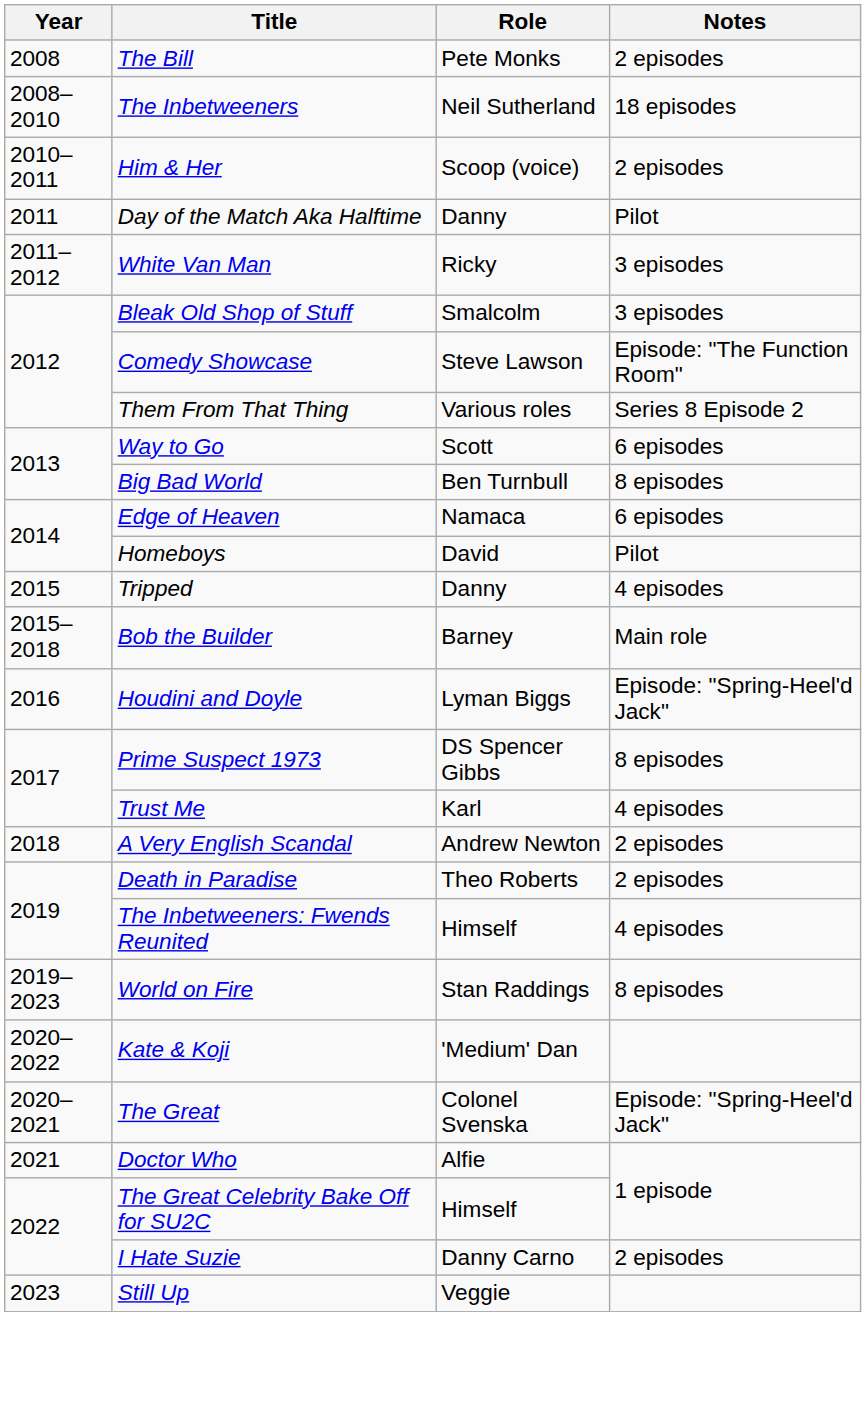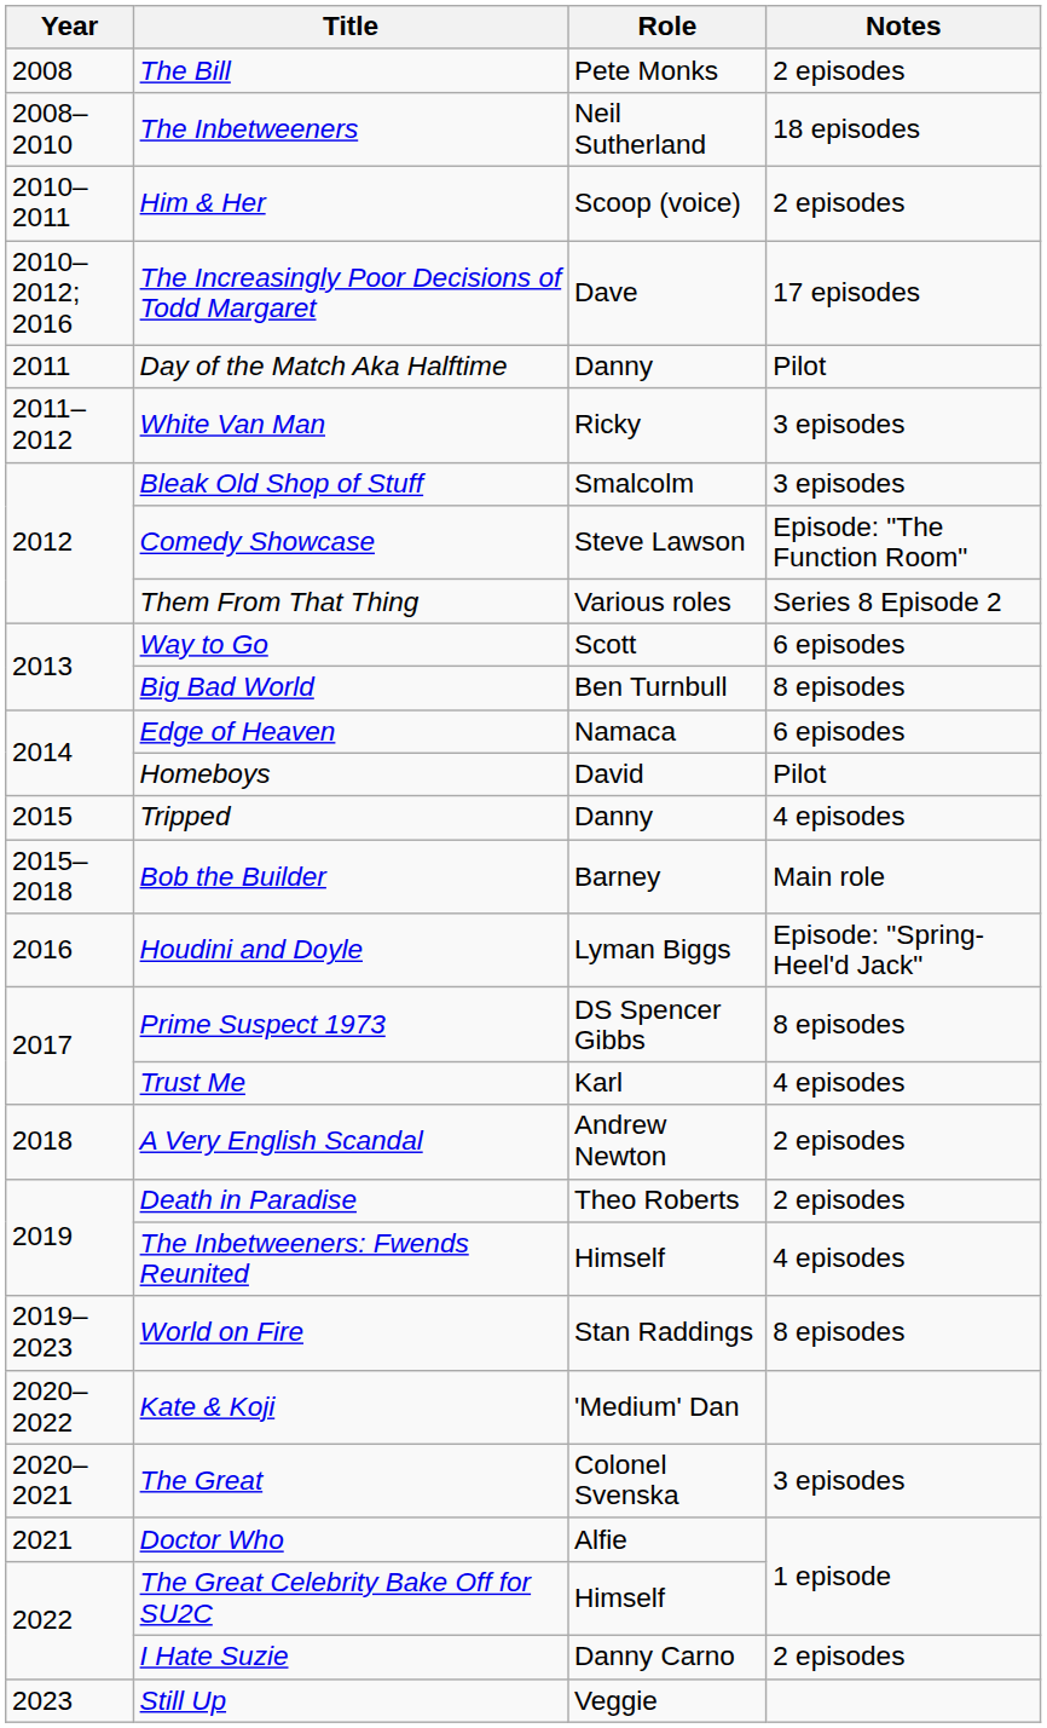 <table class="wikitable sortable">
 <tr>
 <th>Year</th>
 <th>Title</th>
 <th>Role</th>
 <th class="unsortable">Notes</th>
 </tr>
 <tr>
 <td>2008</td>
 <td><em><a href='#'>The Bill</a></em></td>
 <td>Pete Monks</td>
 <td>2 episodes</td>
 </tr>
 <tr>
 <td>2008–2010</td>
 <td><em><a href='#'>The Inbetweeners</a></em></td>
 <td>Neil Sutherland</td>
 <td>18 episodes</td>
 </tr>
 <tr>
 <td>2010–2011</td>
 <td><em><a href='#'>Him & Her</a></em></td>
 <td>Scoop (voice)</td>
 <td>2 episodes</td>
+</tr>
+<tr>
+<td>2010–2012;<br>2016</td>
+<td><em><a href='#'>The Increasingly Poor Decisions of Todd Margaret</a></em></td>
+<td>Dave</td>
+<td>17 episodes</td>
 </tr>
 <tr>
 <td>2011</td>
 <td><em>Day of the Match Aka Halftime</em></td>
 <td>Danny</td>
 <td>Pilot</td>
 </tr>
 <tr>
 <td>2011–2012</td>
 <td><em><a href='#'>White Van Man</a></em></td>
 <td>Ricky</td>
 <td>3 episodes</td>
 </tr>
 <tr>
 <td rowspan="3">2012</td>
 <td><em><a href='#'>Bleak Old Shop of Stuff</a></em></td>
 <td>Smalcolm</td>
 <td>3 episodes</td>
 </tr>
 <tr>
 <td><em><a href='#'>Comedy Showcase</a></em></td>
 <td>Steve Lawson</td>
 <td>Episode: "The Function Room"</td>
 </tr>
 <tr>
 <td><em>Them From That Thing</em></td>
 <td>Various roles</td>
 <td>Series 8 Episode 2</td>
 </tr>
 <tr>
 <td rowspan="2">2013</td>
 <td><em><a href='#'>Way to Go</a></em></td>
 <td>Scott</td>
 <td>6 episodes</td>
 </tr>
 <tr>
 <td><em><a href='#'>Big Bad World</a></em></td>
 <td>Ben Turnbull</td>
 <td>8 episodes</td>
 </tr>
 <tr>
 <td rowspan="2">2014</td>
 <td><em><a href='#'>Edge of Heaven</a></em></td>
 <td>Namaca</td>
 <td>6 episodes</td>
 </tr>
 <tr>
 <td><em>Homeboys</em></td>
 <td>David</td>
 <td>Pilot</td>
 </tr>
 <tr>
 <td>2015</td>
 <td><em>Tripped</em></td>
 <td>Danny</td>
 <td>4 episodes</td>
 </tr>
 <tr>
 <td>2015–2018</td>
 <td><em><a href='#'>Bob the Builder</a></em></td>
 <td>Barney</td>
 <td>Main role</td>
 </tr>
 <tr>
 <td>2016</td>
 <td><em><a href='#'>Houdini and Doyle</a></em></td>
 <td>Lyman Biggs</td>
 <td>Episode: "Spring-Heel'd Jack"</td>
 </tr>
 <tr>
 <td rowspan="2">2017</td>
 <td><em><a href='#'>Prime Suspect 1973</a></em></td>
 <td>DS Spencer Gibbs</td>
 <td>8 episodes</td>
 </tr>
 <tr>
 <td><em><a href='#'>Trust Me</a></em></td>
 <td>Karl</td>
 <td>4 episodes</td>
 </tr>
 <tr>
 <td>2018</td>
 <td><em><a href='#'>A Very English Scandal</a></em></td>
 <td>Andrew Newton</td>
 <td>2 episodes</td>
 </tr>
 <tr>
 <td rowspan="2">2019</td>
 <td><em><a href='#'>Death in Paradise</a></em></td>
 <td>Theo Roberts</td>
 <td>2 episodes</td>
 </tr>
 <tr>
 <td><em><a href='#'>The Inbetweeners: Fwends Reunited</a></em></td>
 <td>Himself</td>
 <td>4 episodes</td>
 </tr>
 <tr>
 <td>2019–2023</td>
 <td><em><a href='#'>World on Fire</a></em></td>
 <td>Stan Raddings</td>
 <td>8 episodes</td>
 </tr>
 <tr>
 <td>2020–2022</td>
 <td><em><a href='#'>Kate & Koji</a></em></td>
 <td>'Medium' Dan</td>
 <td></td>
 </tr>
 <tr>
 <td>2020–2021</td>
 <td><em><a href='#'>The Great</a></em></td>
 <td>Colonel Svenska</td>
-<td>Episode: "Spring-Heel'd Jack"</td>
+<td>3 episodes</td>
 </tr>
 <tr>
 <td>2021</td>
 <td><em><a href='#'>Doctor Who</a></em></td>
 <td>Alfie</td>
 <td rowspan="2">1 episode</td>
 </tr>
 <tr>
 <td rowspan="2">2022</td>
 <td><a href='#'><em>The Great Celebrity Bake Off for SU2C</em></a></td>
 <td>Himself</td>
 </tr>
 <tr>
 <td><em><a href='#'>I Hate Suzie</a></em></td>
 <td>Danny Carno</td>
 <td>2 episodes</td>
 </tr>
 <tr>
 <td>2023</td>
 <td><em><a href='#'>Still Up</a></em></td>
 <td>Veggie</td>
 <td></td>
 </tr>
 </table>
